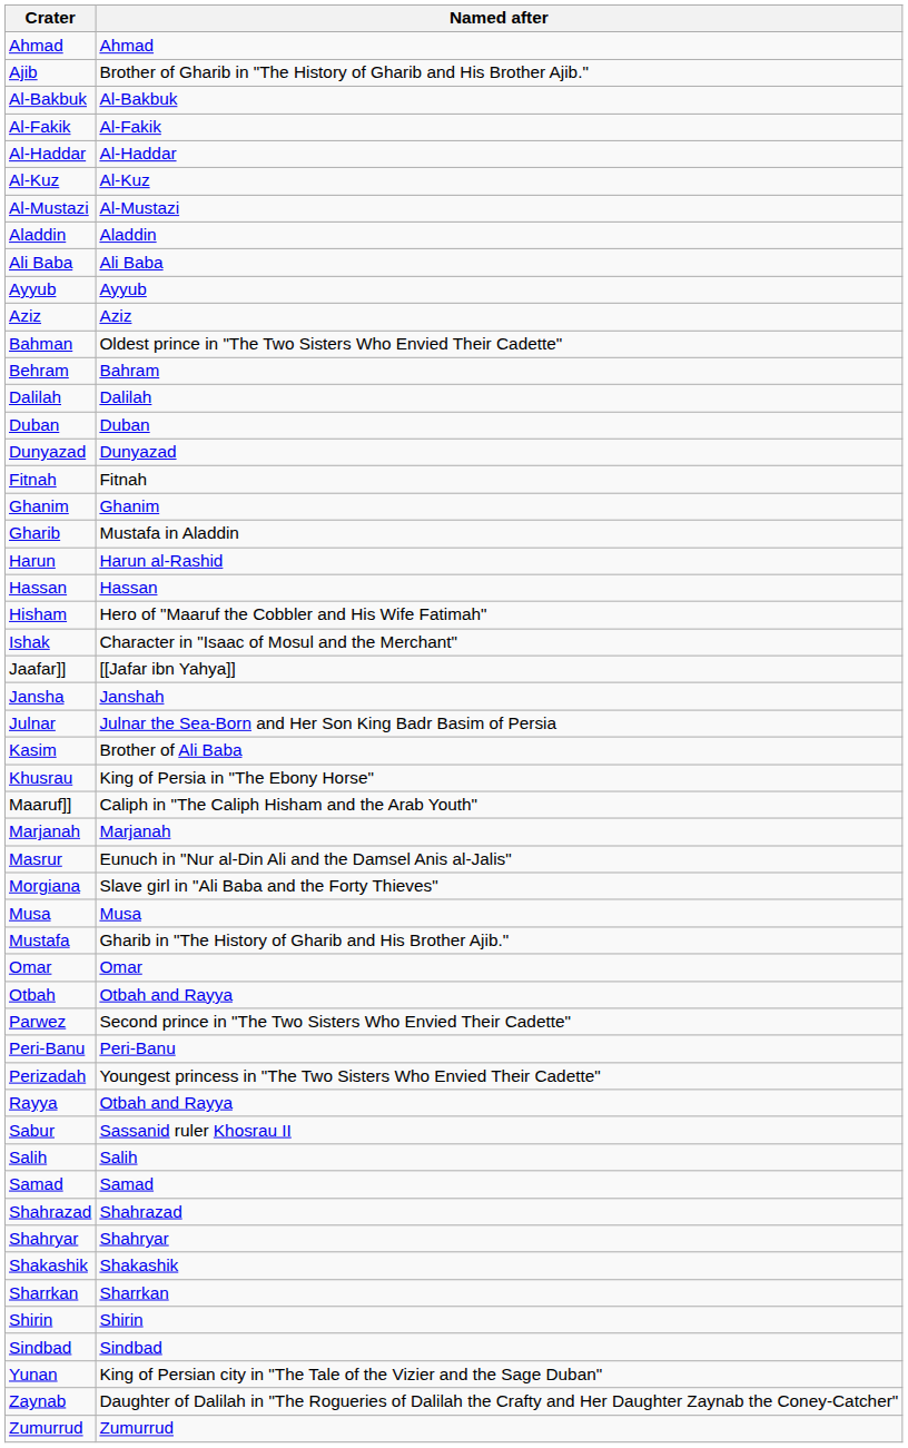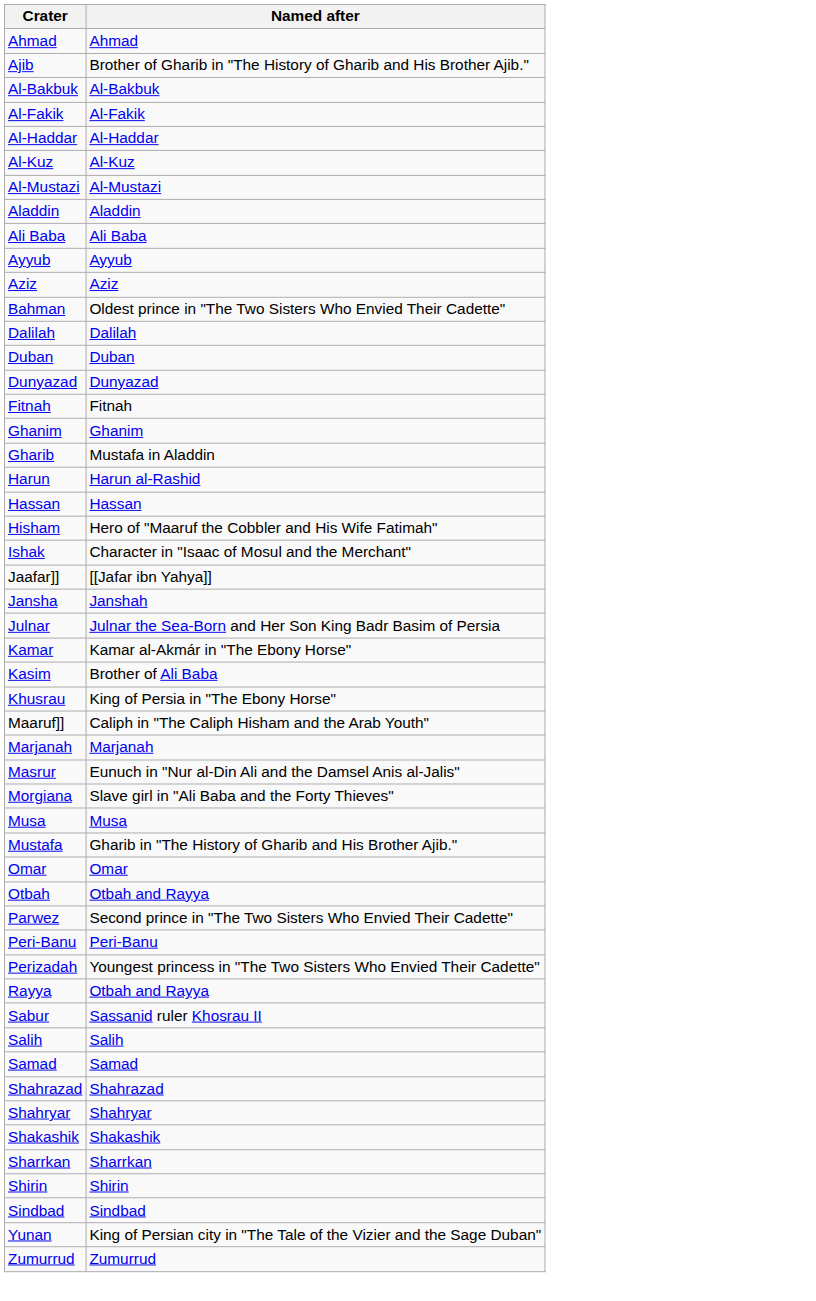 <table class="wikitable">
 <tr>
 <th>Crater</th>
 <th>Named after</th>
 </tr>
 <tr>
 <td><a href='#'>Ahmad</a></td>
 <td><a href='#'>Ahmad</a></td>
 </tr>
 <tr>
 <td><a href='#'>Ajib</a></td>
 <td>Brother of Gharib in "The History of Gharib and His Brother Ajib."</td>
 </tr>
 <tr>
 <td><a href='#'>Al-Bakbuk</a></td>
 <td><a href='#'>Al-Bakbuk</a></td>
 </tr>
 <tr>
 <td><a href='#'>Al-Fakik</a></td>
 <td><a href='#'>Al-Fakik</a></td>
 </tr>
 <tr>
 <td><a href='#'>Al-Haddar</a></td>
 <td><a href='#'>Al-Haddar</a></td>
 </tr>
 <tr>
 <td><a href='#'>Al-Kuz</a></td>
 <td><a href='#'>Al-Kuz</a></td>
 </tr>
 <tr>
 <td><a href='#'>Al-Mustazi</a></td>
 <td><a href='#'>Al-Mustazi</a></td>
 </tr>
 <tr>
 <td><a href='#'>Aladdin</a></td>
 <td><a href='#'>Aladdin</a></td>
 </tr>
 <tr>
 <td><a href='#'>Ali Baba</a></td>
 <td><a href='#'>Ali Baba</a></td>
 </tr>
 <tr>
 <td><a href='#'>Ayyub</a></td>
 <td><a href='#'>Ayyub</a></td>
 </tr>
 <tr>
 <td><a href='#'>Aziz</a></td>
 <td><a href='#'>Aziz</a></td>
 </tr>
 <tr>
 <td><a href='#'>Bahman</a></td>
 <td>Oldest prince in "The Two Sisters Who Envied Their Cadette"</td>
 </tr>
 <tr>
-<td><a href='#'>Behram</a></td>
-<td><a href='#'>Bahram</a></td>
-</tr>
-<tr>
 <td><a href='#'>Dalilah</a></td>
 <td><a href='#'>Dalilah</a></td>
 </tr>
 <tr>
 <td><a href='#'>Duban</a></td>
 <td><a href='#'>Duban</a></td>
 </tr>
 <tr>
 <td><a href='#'>Dunyazad</a></td>
 <td><a href='#'>Dunyazad</a></td>
 </tr>
 <tr>
 <td><a href='#'>Fitnah</a></td>
 <td>Fitnah</td>
 </tr>
 <tr>
 <td><a href='#'>Ghanim</a></td>
 <td><a href='#'>Ghanim</a></td>
 </tr>
 <tr>
 <td><a href='#'>Gharib</a></td>
 <td>Mustafa in Aladdin</td>
 </tr>
 <tr>
 <td><a href='#'>Harun</a></td>
 <td><a href='#'>Harun al-Rashid</a></td>
 </tr>
 <tr>
 <td><a href='#'>Hassan</a></td>
 <td><a href='#'>Hassan</a></td>
 </tr>
 <tr>
 <td><a href='#'>Hisham</a></td>
 <td>Hero of "Maaruf the Cobbler and His Wife Fatimah"</td>
 </tr>
 <tr>
 <td><a href='#'>Ishak</a></td>
 <td>Character in "Isaac of Mosul and the Merchant"</td>
 </tr>
 <tr>
 <td [[Ja>Jaafar]]</td>
 <td>[[Jafar ibn Yahya]]</td>
 </tr>
 <tr>
 <td><a href='#'>Jansha</a></td>
 <td><a href='#'>Janshah</a></td>
 </tr>
 <tr>
 <td><a href='#'>Julnar</a></td>
 <td><a href='#'>Julnar the Sea-Born</a> and Her Son King Badr Basim of Persia</td>
+</tr>
+<tr>
+<td><a href='#'>Kamar</a></td>
+<td>Kamar al-Akmár in "The Ebony Horse"</td>
 </tr>
 <tr>
 <td><a href='#'>Kasim</a></td>
 <td>Brother of <a href='#'>Ali Baba</a></td>
 </tr>
 <tr>
 <td><a href='#'>Khusrau</a></td>
 <td>King of Persia in "The Ebony Horse"</td>
 </tr>
 <tr>
 <td [[Ma>Maaruf]]</td>
 <td>Caliph in "The Caliph Hisham and the Arab Youth"</td>
 </tr>
 <tr>
 <td><a href='#'>Marjanah</a></td>
 <td><a href='#'>Marjanah</a></td>
 </tr>
 <tr>
 <td><a href='#'>Masrur</a></td>
 <td>Eunuch in "Nur al-Din Ali and the Damsel Anis al-Jalis"</td>
 </tr>
 <tr>
 <td><a href='#'>Morgiana</a></td>
 <td>Slave girl in "Ali Baba and the Forty Thieves"</td>
 </tr>
 <tr>
 <td><a href='#'>Musa</a></td>
 <td><a href='#'>Musa</a></td>
 </tr>
 <tr>
 <td><a href='#'>Mustafa</a></td>
 <td>Gharib in "The History of Gharib and His Brother Ajib."</td>
 </tr>
 <tr>
 <td><a href='#'>Omar</a></td>
 <td><a href='#'>Omar</a></td>
 </tr>
 <tr>
 <td><a href='#'>Otbah</a></td>
 <td><a href='#'>Otbah and Rayya</a></td>
 </tr>
 <tr>
 <td><a href='#'>Parwez</a></td>
 <td>Second prince in "The Two Sisters Who Envied Their Cadette"</td>
 </tr>
 <tr>
 <td><a href='#'>Peri-Banu</a></td>
 <td><a href='#'>Peri-Banu</a></td>
 </tr>
 <tr>
 <td><a href='#'>Perizadah</a></td>
 <td>Youngest princess in "The Two Sisters Who Envied Their Cadette"</td>
 </tr>
 <tr>
 <td><a href='#'>Rayya</a></td>
 <td><a href='#'>Otbah and Rayya</a></td>
 </tr>
 <tr>
 <td><a href='#'>Sabur</a></td>
 <td><a href='#'>Sassanid</a> ruler <a href='#'>Khosrau II</a></td>
 </tr>
 <tr>
 <td><a href='#'>Salih</a></td>
 <td><a href='#'>Salih</a></td>
 </tr>
 <tr>
 <td><a href='#'>Samad</a></td>
 <td><a href='#'>Samad</a></td>
 </tr>
 <tr>
 <td><a href='#'>Shahrazad</a></td>
 <td><a href='#'>Shahrazad</a></td>
 </tr>
 <tr>
 <td><a href='#'>Shahryar</a></td>
 <td><a href='#'>Shahryar</a></td>
 </tr>
 <tr>
 <td><a href='#'>Shakashik</a></td>
 <td><a href='#'>Shakashik</a></td>
 </tr>
 <tr>
 <td><a href='#'>Sharrkan</a></td>
 <td><a href='#'>Sharrkan</a></td>
 </tr>
 <tr>
 <td><a href='#'>Shirin</a></td>
 <td><a href='#'>Shirin</a></td>
 </tr>
 <tr>
 <td><a href='#'>Sindbad</a></td>
 <td><a href='#'>Sindbad</a></td>
 </tr>
 <tr>
 <td><a href='#'>Yunan</a></td>
 <td>King of Persian city in "The Tale of the Vizier and the Sage Duban"</td>
 </tr>
 <tr>
-<td><a href='#'>Zaynab</a></td>
-<td>Daughter of Dalilah in "The Rogueries of Dalilah the Crafty and Her Daughter Zaynab the Coney-Catcher"</td>
-</tr>
-<tr>
 <td><a href='#'>Zumurrud</a></td>
 <td><a href='#'>Zumurrud</a></td>
 </tr>
 </table>
